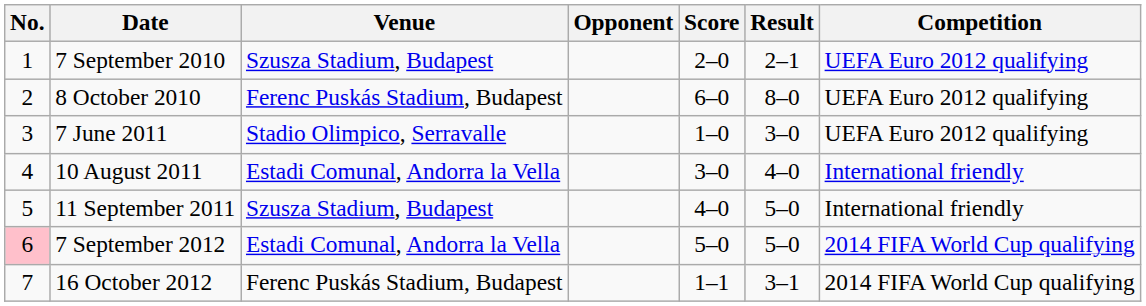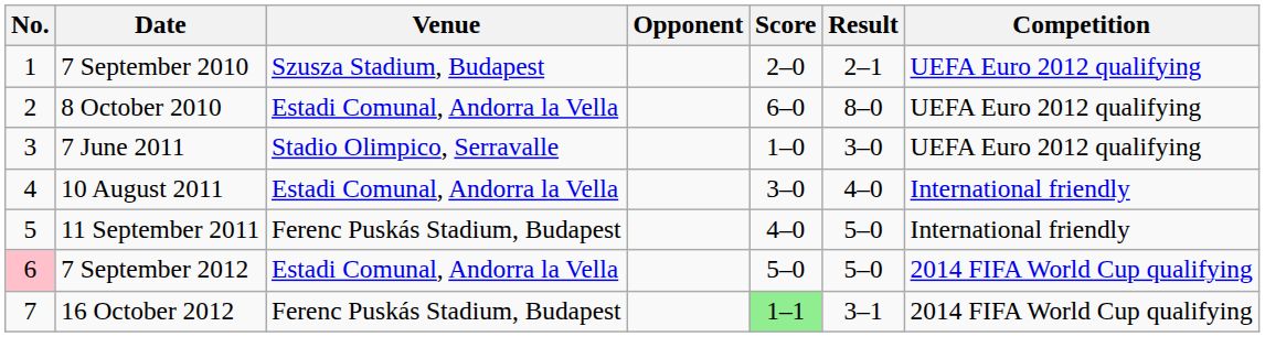 <table class="wikitable sortable">
 <tr>
 <th scope="col">No.</th>
 <th scope="col">Date</th>
 <th scope="col">Venue</th>
 <th scope="col">Opponent</th>
 <th scope="col">Score</th>
 <th scope="col">Result</th>
 <th scope="col">Competition</th>
 </tr>
 <tr>
 <td align="center">1</td>
 <td>7 September 2010</td>
 <td><a href='#'>Szusza Stadium</a>, <a href='#'>Budapest</a></td>
 <td></td>
 <td align="center">2–0</td>
 <td align="center">2–1</td>
 <td><a href='#'>UEFA Euro 2012 qualifying</a></td>
 </tr>
 <tr>
 <td align="center">2</td>
 <td>8 October 2010</td>
-<td><a href='#'>Ferenc Puskás Stadium</a>, Budapest</td>
+<td><a href='#'>Estadi Comunal</a>, <a href='#'>Andorra la Vella</a></td>
 <td></td>
 <td align="center">6–0</td>
 <td align="center">8–0</td>
 <td>UEFA Euro 2012 qualifying</td>
 </tr>
 <tr>
 <td align="center">3</td>
 <td>7 June 2011</td>
 <td><a href='#'>Stadio Olimpico</a>, <a href='#'>Serravalle</a></td>
 <td></td>
 <td align="center">1–0</td>
 <td align="center">3–0</td>
 <td>UEFA Euro 2012 qualifying</td>
 </tr>
 <tr>
 <td align="center">4</td>
 <td>10 August 2011</td>
 <td><a href='#'>Estadi Comunal</a>, <a href='#'>Andorra la Vella</a></td>
 <td></td>
 <td align="center">3–0</td>
 <td align="center">4–0</td>
 <td><a href='#'>International friendly</a></td>
 </tr>
 <tr>
 <td align="center">5</td>
 <td>11 September 2011</td>
-<td><a href='#'>Szusza Stadium</a>, <a href='#'>Budapest</a></td>
+<td>Ferenc Puskás Stadium, Budapest</td>
 <td></td>
 <td align="center">4–0</td>
 <td align="center">5–0</td>
 <td>International friendly</td>
 </tr>
 <tr>
 <td align="center" style="background: pink;">6</td>
 <td>7 September 2012</td>
 <td><a href='#'>Estadi Comunal</a>, <a href='#'>Andorra la Vella</a></td>
 <td></td>
 <td align="center">5–0</td>
 <td align="center">5–0</td>
 <td><a href='#'>2014 FIFA World Cup qualifying</a></td>
 </tr>
 <tr>
 <td align="center">7</td>
 <td>16 October 2012</td>
 <td>Ferenc Puskás Stadium, Budapest</td>
 <td></td>
-<td align="center">1–1</td>
+<td align="center" style="background: lightgreen;">1–1</td>
 <td align="center">3–1</td>
 <td>2014 FIFA World Cup qualifying</td>
 </tr>
 </table>
